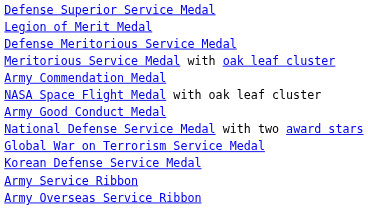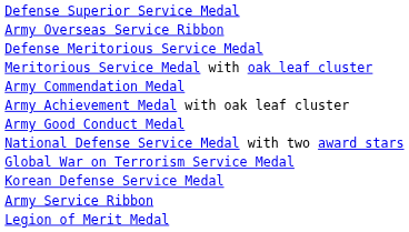 <table>
 <tr>
 <td></td>
 <td><a href='#'>Defense Superior Service Medal</a></td>
 </tr>
 <tr>
 <td></td>
-<td><a href='#'>Legion of Merit Medal</a></td>
+<td><a href='#'>Army Overseas Service Ribbon</a></td>
 </tr>
 <tr>
 <td></td>
 <td><a href='#'>Defense Meritorious Service Medal</a></td>
 </tr>
 <tr>
 <td></td>
 <td><a href='#'>Meritorious Service Medal</a> with <a href='#'>oak leaf cluster</a></td>
 </tr>
 <tr>
 <td></td>
 <td><a href='#'>Army Commendation Medal</a></td>
 </tr>
 <tr>
 <td></td>
-<td><a href='#'>NASA Space Flight Medal</a> with oak leaf cluster</td>
+<td><a href='#'>Army Achievement Medal</a> with oak leaf cluster</td>
 </tr>
 <tr>
 <td></td>
 <td><a href='#'>Army Good Conduct Medal</a></td>
 </tr>
 <tr>
 <td></td>
 <td><a href='#'>National Defense Service Medal</a> with two <a href='#'>award stars</a></td>
 </tr>
 <tr>
 <td></td>
 <td><a href='#'>Global War on Terrorism Service Medal</a></td>
 </tr>
 <tr>
 <td></td>
 <td><a href='#'>Korean Defense Service Medal</a></td>
 </tr>
 <tr>
 <td></td>
 <td><a href='#'>Army Service Ribbon</a></td>
 </tr>
 <tr>
 <td></td>
-<td><a href='#'>Army Overseas Service Ribbon</a></td>
+<td><a href='#'>Legion of Merit Medal</a></td>
 </tr>
 </table>
